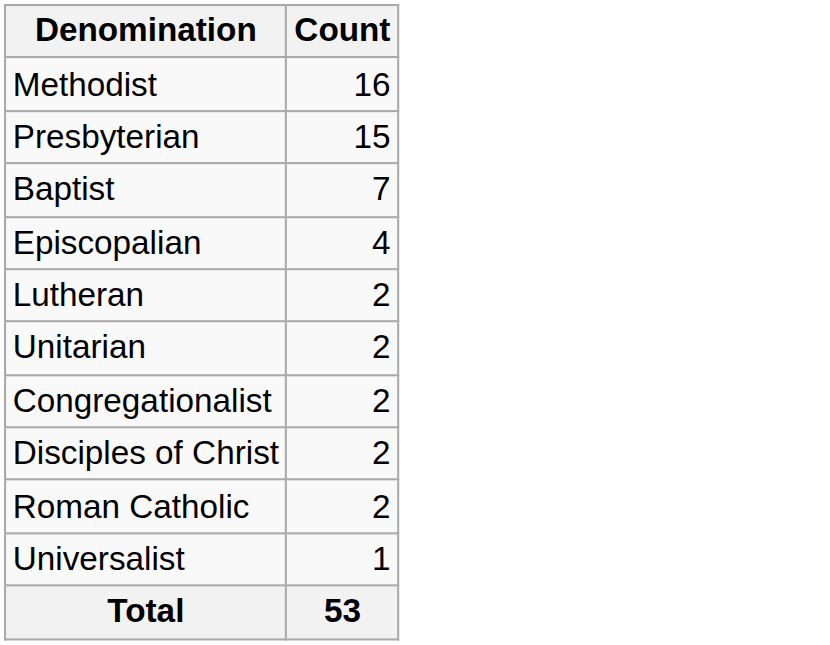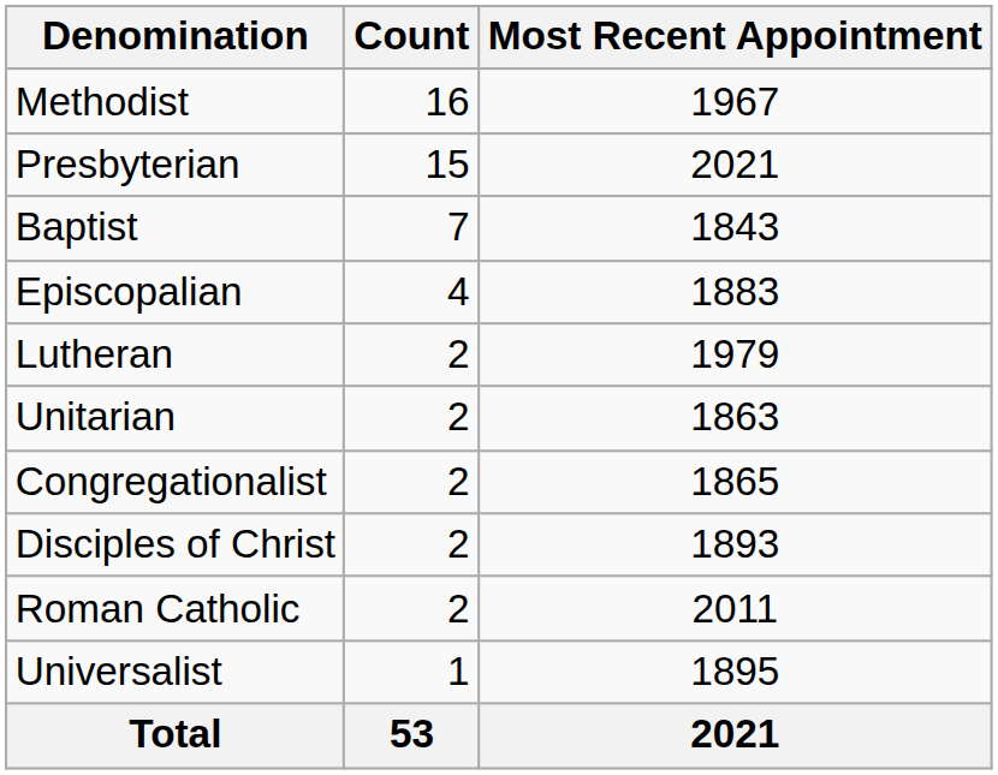 <table class="wikitable sortable">
 <tr>
 <th>Denomination</th>
 <th>Count</th>
+<th>Most Recent Appointment</th>
 </tr>
 <tr>
 <td>Methodist</td>
 <td align="right">16</td>
+<td align="center">1967</td>
 </tr>
 <tr>
 <td>Presbyterian</td>
 <td align="right">15</td>
+<td align="center">2021</td>
 </tr>
 <tr>
 <td>Baptist</td>
 <td align="right">7</td>
+<td align="center">1843</td>
 </tr>
 <tr>
 <td>Episcopalian</td>
 <td align="right">4</td>
+<td align="center">1883</td>
 </tr>
 <tr>
 <td>Lutheran</td>
 <td align="right">2</td>
+<td align="center">1979</td>
 </tr>
 <tr>
 <td>Unitarian</td>
 <td align="right">2</td>
+<td align="center">1863</td>
 </tr>
 <tr>
 <td>Congregationalist</td>
 <td align="right">2</td>
+<td align="center">1865</td>
 </tr>
 <tr>
 <td>Disciples of Christ</td>
 <td align="right">2</td>
+<td align="center">1893</td>
 </tr>
 <tr>
 <td>Roman Catholic</td>
 <td align="right">2</td>
+<td align="center">2011</td>
 </tr>
 <tr>
 <td>Universalist</td>
 <td align="right">1</td>
+<td align="center">1895</td>
 </tr>
 <tr>
 <th>Total</th>
 <th>53</th>
+<th>2021</th>
 </tr>
 </table>
